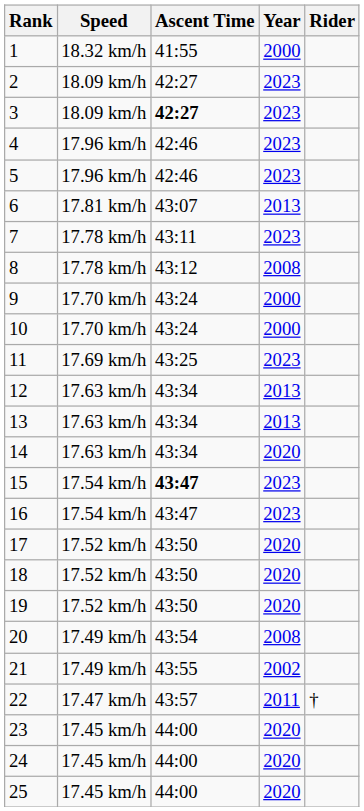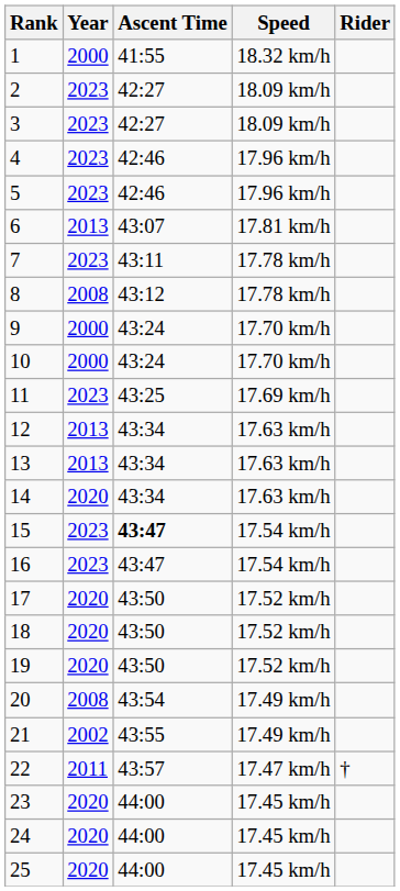 <table class="wikitable" style="font-size:95%; float:left;">
 <tr>
 <th>Rank</th>
+<th>Year</th>
+<th>Ascent Time</th>
 <th>Speed</th>
-<th>Ascent Time</th>
-<th>Year</th>
 <th>Rider</th>
 </tr>
 <tr>
 <td>1</td>
+<td><a href='#'>2000</a></td>
+<td>41:55</td>
 <td>18.32 km/h</td>
-<td>41:55</td>
-<td><a href='#'>2000</a></td>
 <td></td>
 </tr>
 <tr>
 <td>2</td>
+<td><a href='#'>2023</a></td>
+<td>42:27</td>
 <td>18.09 km/h</td>
-<td>42:27</td>
-<td><a href='#'>2023</a></td>
 <td></td>
 </tr>
 <tr>
 <td>3</td>
+<td><a href='#'>2023</a></td>
+<td>42:27</td>
 <td>18.09 km/h</td>
-<td><strong>42:27</strong></td>
-<td><a href='#'>2023</a></td>
 <td></td>
 </tr>
 <tr>
 <td>4</td>
+<td><a href='#'>2023</a></td>
+<td>42:46</td>
 <td>17.96 km/h</td>
-<td>42:46</td>
-<td><a href='#'>2023</a></td>
 <td></td>
 </tr>
 <tr>
 <td>5</td>
+<td><a href='#'>2023</a></td>
+<td>42:46</td>
 <td>17.96 km/h</td>
-<td>42:46</td>
-<td><a href='#'>2023</a></td>
 <td></td>
 </tr>
 <tr>
 <td>6</td>
+<td><a href='#'>2013</a></td>
+<td>43:07</td>
 <td>17.81 km/h</td>
-<td>43:07</td>
-<td><a href='#'>2013</a></td>
 <td></td>
 </tr>
 <tr>
 <td>7</td>
+<td><a href='#'>2023</a></td>
+<td>43:11</td>
 <td>17.78 km/h</td>
-<td>43:11</td>
-<td><a href='#'>2023</a></td>
 <td></td>
 </tr>
 <tr>
 <td>8</td>
+<td><a href='#'>2008</a></td>
+<td>43:12</td>
 <td>17.78 km/h</td>
-<td>43:12</td>
-<td><a href='#'>2008</a></td>
 <td></td>
 </tr>
 <tr>
 <td>9</td>
+<td><a href='#'>2000</a></td>
+<td>43:24</td>
 <td>17.70 km/h</td>
-<td>43:24</td>
-<td><a href='#'>2000</a></td>
 <td></td>
 </tr>
 <tr>
 <td>10</td>
+<td><a href='#'>2000</a></td>
+<td>43:24</td>
 <td>17.70 km/h</td>
-<td>43:24</td>
-<td><a href='#'>2000</a></td>
 <td></td>
 </tr>
 <tr>
 <td>11</td>
+<td><a href='#'>2023</a></td>
+<td>43:25</td>
 <td>17.69 km/h</td>
-<td>43:25</td>
-<td><a href='#'>2023</a></td>
 <td></td>
 </tr>
 <tr>
 <td>12</td>
+<td><a href='#'>2013</a></td>
+<td>43:34</td>
 <td>17.63 km/h</td>
-<td>43:34</td>
-<td><a href='#'>2013</a></td>
 <td></td>
 </tr>
 <tr>
 <td>13</td>
+<td><a href='#'>2013</a></td>
+<td>43:34</td>
 <td>17.63 km/h</td>
-<td>43:34</td>
-<td><a href='#'>2013</a></td>
 <td></td>
 </tr>
 <tr>
 <td>14</td>
+<td><a href='#'>2020</a></td>
+<td>43:34</td>
 <td>17.63 km/h</td>
-<td>43:34</td>
-<td><a href='#'>2020</a></td>
 <td></td>
 </tr>
 <tr>
 <td>15</td>
+<td><a href='#'>2023</a></td>
+<td><strong>43:47</strong></td>
 <td>17.54 km/h</td>
-<td><strong>43:47</strong></td>
-<td><a href='#'>2023</a></td>
 <td></td>
 </tr>
 <tr>
 <td>16</td>
+<td><a href='#'>2023</a></td>
+<td>43:47</td>
 <td>17.54 km/h</td>
-<td>43:47</td>
-<td><a href='#'>2023</a></td>
 <td></td>
 </tr>
 <tr>
 <td>17</td>
+<td><a href='#'>2020</a></td>
+<td>43:50</td>
 <td>17.52 km/h</td>
-<td>43:50</td>
-<td><a href='#'>2020</a></td>
 <td></td>
 </tr>
 <tr>
 <td>18</td>
+<td><a href='#'>2020</a></td>
+<td>43:50</td>
 <td>17.52 km/h</td>
-<td>43:50</td>
-<td><a href='#'>2020</a></td>
 <td></td>
 </tr>
 <tr>
 <td>19</td>
+<td><a href='#'>2020</a></td>
+<td>43:50</td>
 <td>17.52 km/h</td>
-<td>43:50</td>
-<td><a href='#'>2020</a></td>
 <td></td>
 </tr>
 <tr>
 <td>20</td>
+<td><a href='#'>2008</a></td>
+<td>43:54</td>
 <td>17.49 km/h</td>
-<td>43:54</td>
-<td><a href='#'>2008</a></td>
 <td></td>
 </tr>
 <tr>
 <td>21</td>
+<td><a href='#'>2002</a></td>
+<td>43:55</td>
 <td>17.49 km/h</td>
-<td>43:55</td>
-<td><a href='#'>2002</a></td>
 <td></td>
 </tr>
 <tr>
 <td>22</td>
+<td><a href='#'>2011</a></td>
+<td>43:57</td>
 <td>17.47 km/h</td>
-<td>43:57</td>
-<td><a href='#'>2011</a></td>
 <td>†</td>
 </tr>
 <tr>
 <td>23</td>
+<td><a href='#'>2020</a></td>
+<td>44:00</td>
 <td>17.45 km/h</td>
-<td>44:00</td>
-<td><a href='#'>2020</a></td>
 <td></td>
 </tr>
 <tr>
 <td>24</td>
+<td><a href='#'>2020</a></td>
+<td>44:00</td>
 <td>17.45 km/h</td>
-<td>44:00</td>
-<td><a href='#'>2020</a></td>
 <td></td>
 </tr>
 <tr>
 <td>25</td>
+<td><a href='#'>2020</a></td>
+<td>44:00</td>
 <td>17.45 km/h</td>
-<td>44:00</td>
-<td><a href='#'>2020</a></td>
 <td></td>
 </tr>
 </table>
